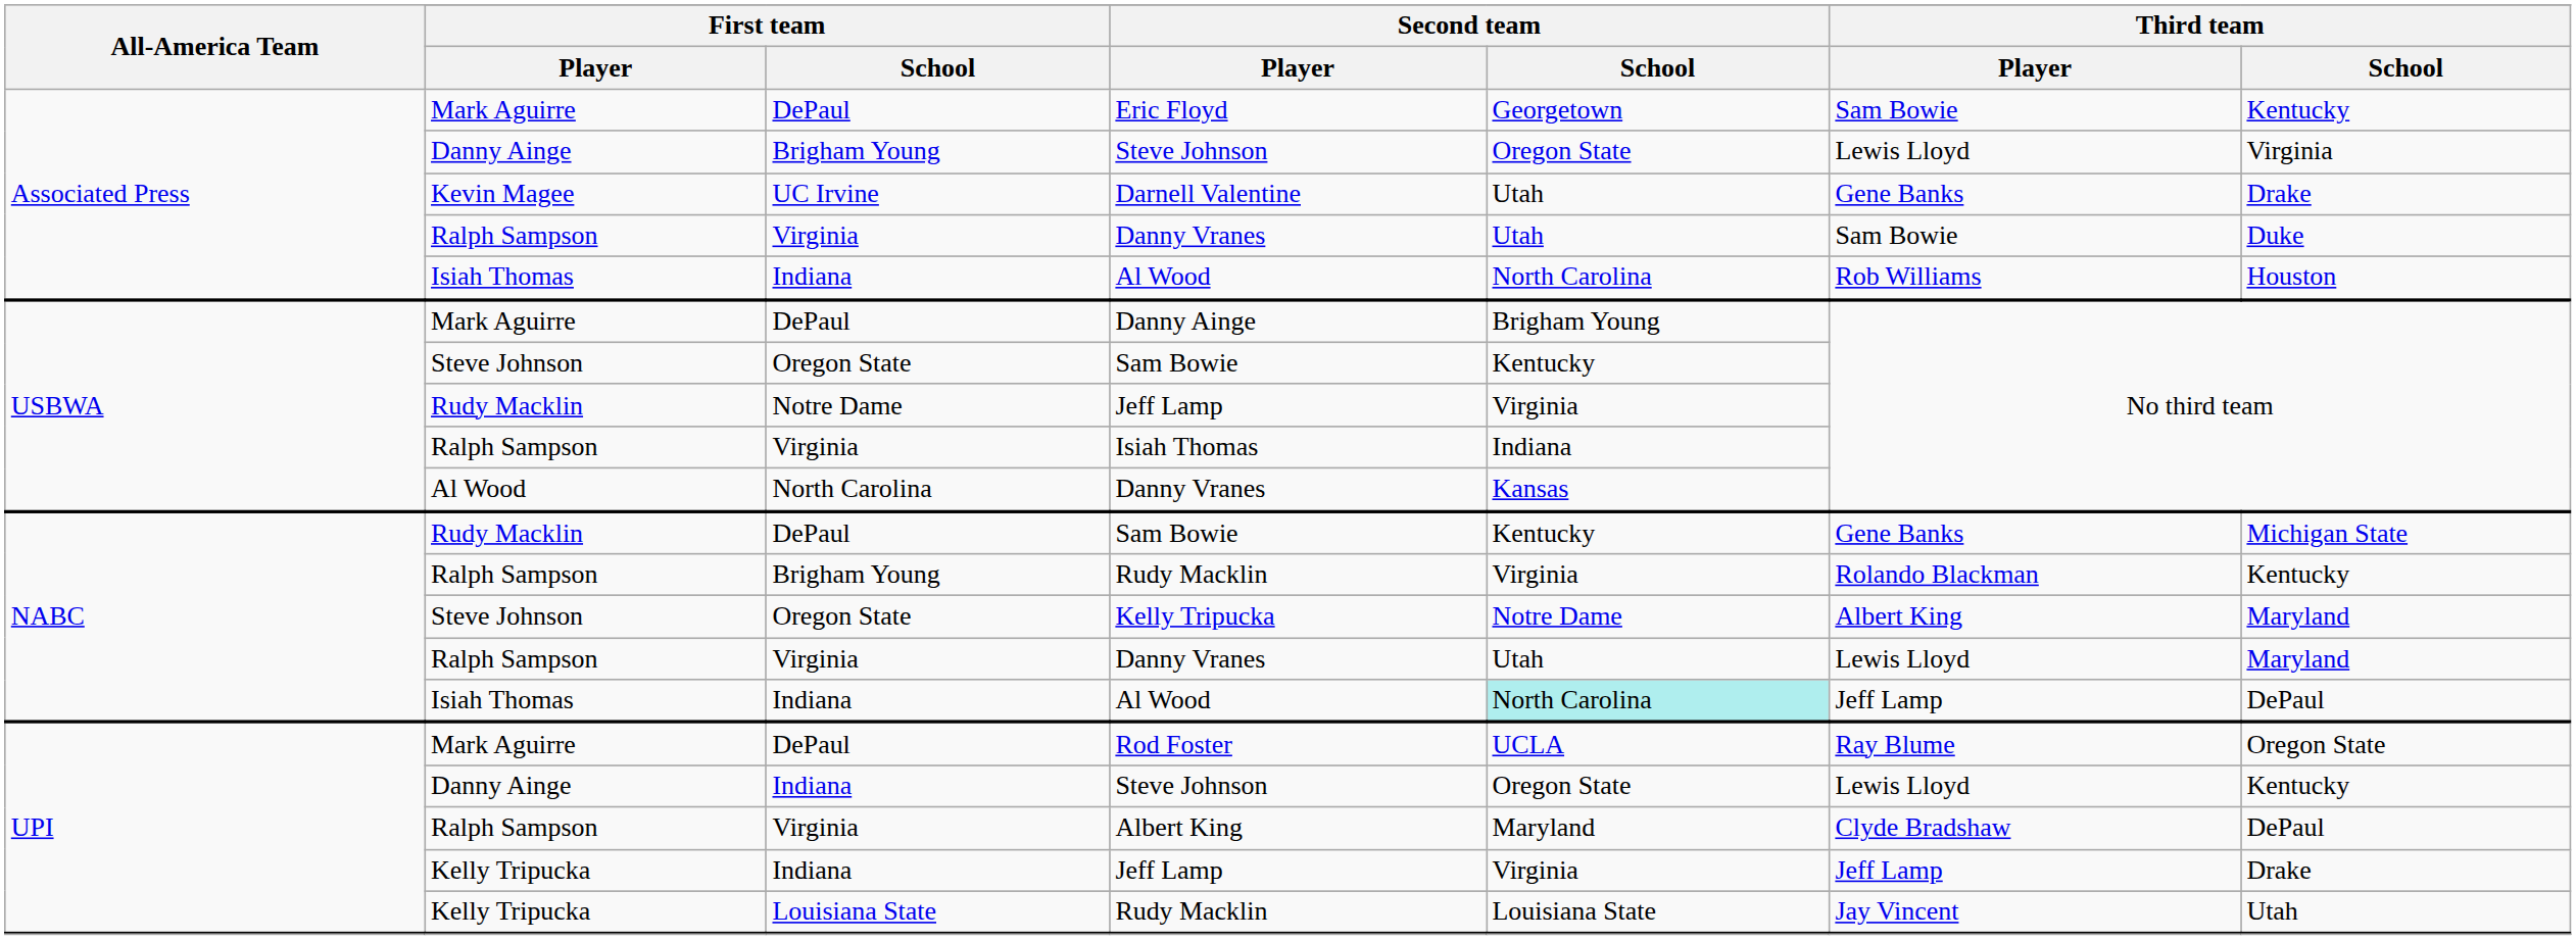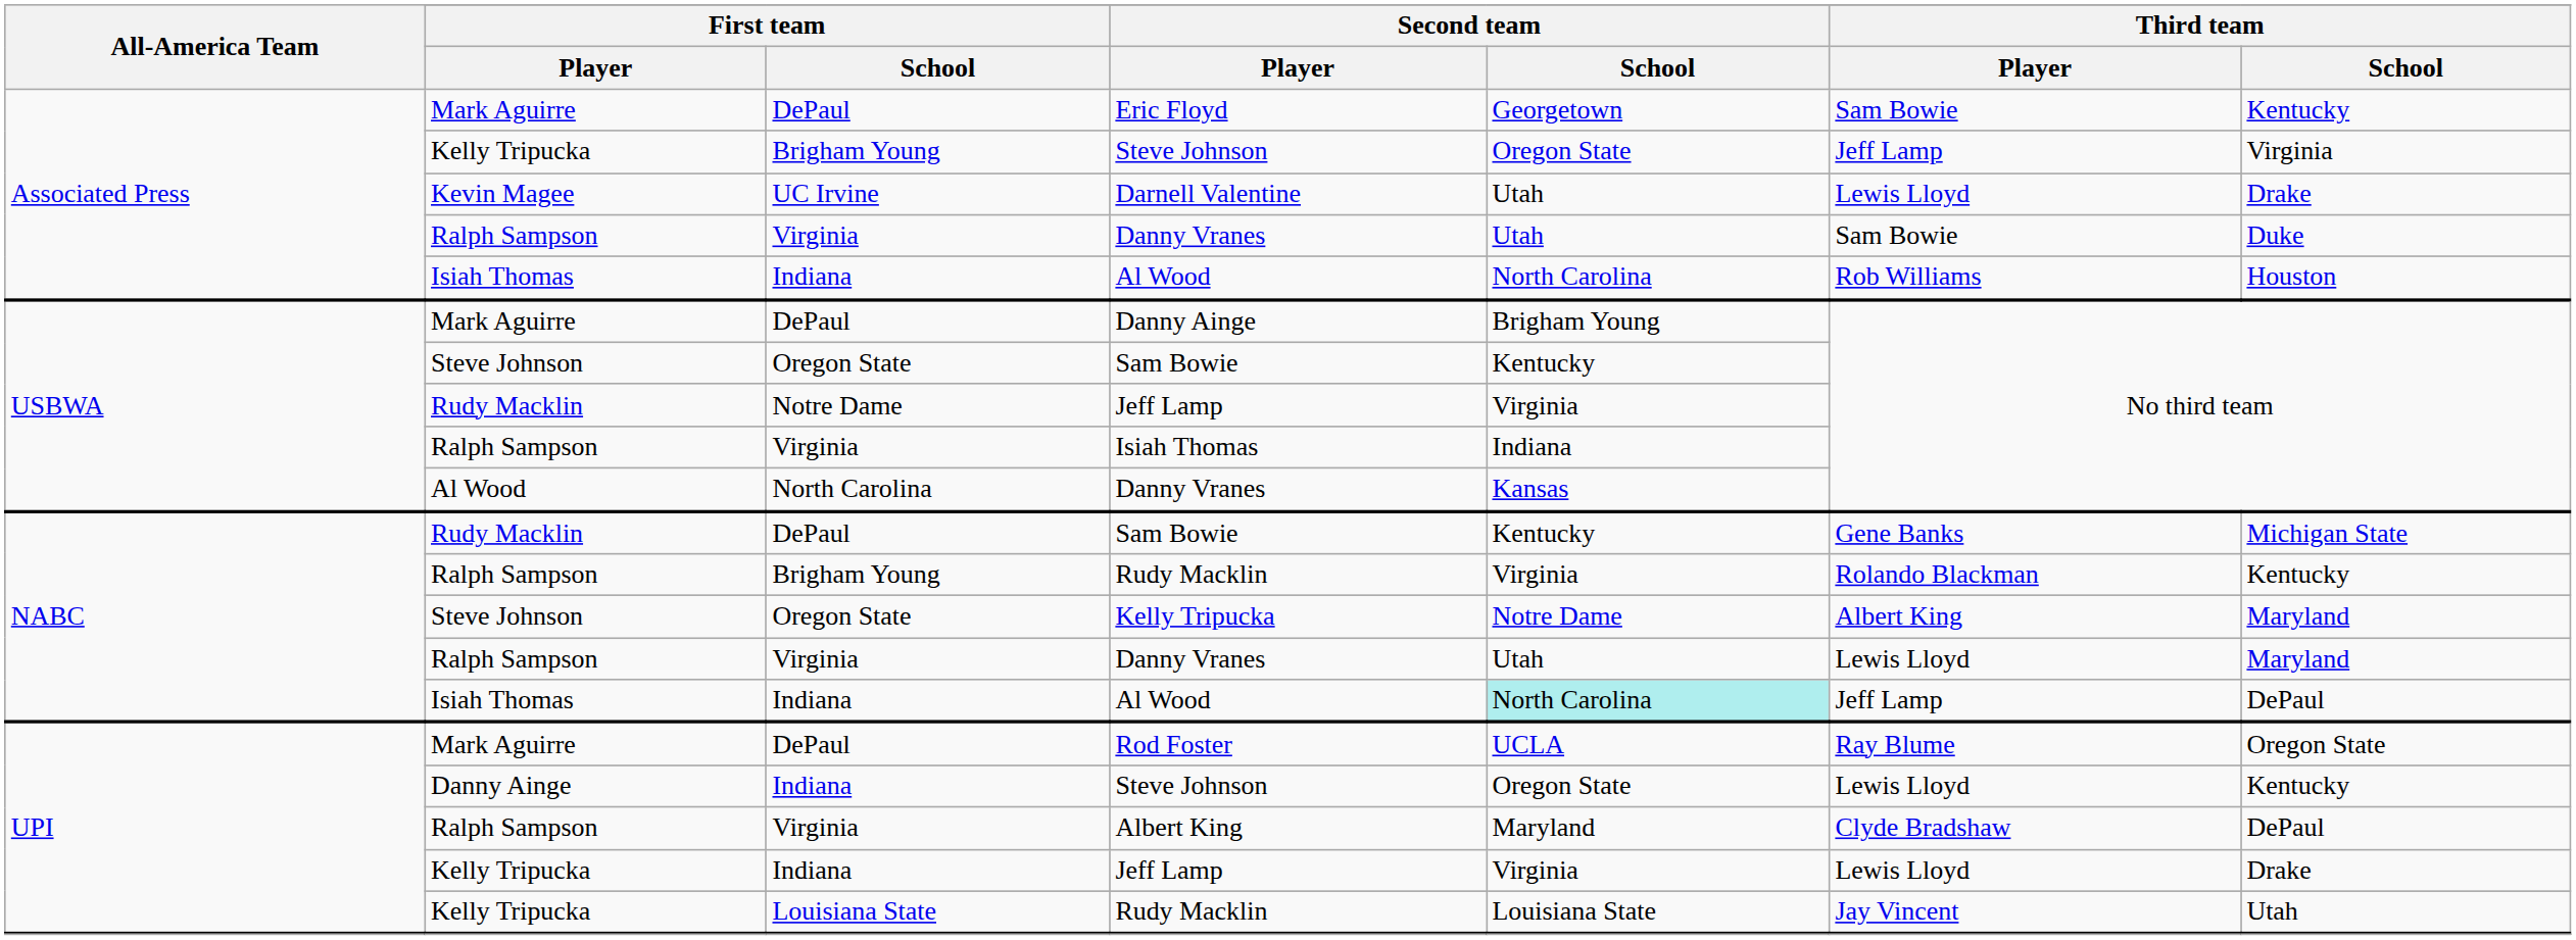 <table class="wikitable" style="width:98%;">
 <tr>
 <th rowspan=3>All-America Team</th>
 </tr>
 <tr>
 <th colspan=2>First team</th>
 <th colspan=2>Second team</th>
 <th colspan=2>Third team</th>
 </tr>
 <tr>
 <th>Player</th>
 <th>School</th>
 <th>Player</th>
 <th>School</th>
 <th>Player</th>
 <th>School</th>
 </tr>
 <tr>
 <td rowspan=5><a href='#'>Associated Press</a></td>
 <td><a href='#'>Mark Aguirre</a></td>
 <td><a href='#'>DePaul</a></td>
 <td><a href='#'>Eric Floyd</a></td>
 <td><a href='#'>Georgetown</a></td>
 <td><a href='#'>Sam Bowie</a></td>
 <td><a href='#'>Kentucky</a></td>
 </tr>
 <tr>
-<td><a href='#'>Danny Ainge</a></td>
+<td>Kelly Tripucka</td>
 <td><a href='#'>Brigham Young</a></td>
 <td><a href='#'>Steve Johnson</a></td>
 <td><a href='#'>Oregon State</a></td>
-<td>Lewis Lloyd</td>
+<td><a href='#'>Jeff Lamp</a></td>
 <td>Virginia</td>
 </tr>
 <tr>
 <td><a href='#'>Kevin Magee</a></td>
 <td><a href='#'>UC Irvine</a></td>
 <td><a href='#'>Darnell Valentine</a></td>
 <td>Utah</td>
-<td><a href='#'>Gene Banks</a></td>
+<td><a href='#'>Lewis Lloyd</a></td>
 <td><a href='#'>Drake</a></td>
 </tr>
 <tr>
 <td><a href='#'>Ralph Sampson</a></td>
 <td><a href='#'>Virginia</a></td>
 <td><a href='#'>Danny Vranes</a></td>
 <td><a href='#'>Utah</a></td>
 <td>Sam Bowie</td>
 <td><a href='#'>Duke</a></td>
 </tr>
 <tr>
 <td><a href='#'>Isiah Thomas</a></td>
 <td><a href='#'>Indiana</a></td>
 <td><a href='#'>Al Wood</a></td>
 <td><a href='#'>North Carolina</a></td>
 <td><a href='#'>Rob Williams</a></td>
 <td><a href='#'>Houston</a></td>
 </tr>
 <tr style = "border-top:2px solid black;">
 <td rowspan=5><a href='#'>USBWA</a></td>
 <td>Mark Aguirre</td>
 <td>DePaul</td>
 <td>Danny Ainge</td>
 <td>Brigham Young</td>
 <td rowspan=5 colspan=3 align=center>No third team</td>
 </tr>
 <tr>
 <td>Steve Johnson</td>
 <td>Oregon State</td>
 <td>Sam Bowie</td>
 <td>Kentucky</td>
 </tr>
 <tr>
 <td><a href='#'>Rudy Macklin</a></td>
 <td>Notre Dame</td>
 <td>Jeff Lamp</td>
 <td>Virginia</td>
 </tr>
 <tr>
 <td>Ralph Sampson</td>
 <td>Virginia</td>
 <td>Isiah Thomas</td>
 <td>Indiana</td>
 </tr>
 <tr>
 <td>Al Wood</td>
 <td>North Carolina</td>
 <td>Danny Vranes</td>
 <td><a href='#'>Kansas</a></td>
 </tr>
 <tr style = "border-top:2px solid black;">
 <td rowspan=5><a href='#'>NABC</a></td>
 <td><a href='#'>Rudy Macklin</a></td>
 <td>DePaul</td>
 <td>Sam Bowie</td>
 <td>Kentucky</td>
 <td><a href='#'>Gene Banks</a></td>
 <td><a href='#'>Michigan State</a></td>
 </tr>
 <tr>
 <td>Ralph Sampson</td>
 <td>Brigham Young</td>
 <td>Rudy Macklin</td>
 <td>Virginia</td>
 <td><a href='#'>Rolando Blackman</a></td>
 <td>Kentucky</td>
 </tr>
 <tr>
 <td>Steve Johnson</td>
 <td>Oregon State</td>
 <td><a href='#'>Kelly Tripucka</a></td>
 <td><a href='#'>Notre Dame</a></td>
 <td><a href='#'>Albert King</a></td>
 <td><a href='#'>Maryland</a></td>
 </tr>
 <tr>
 <td>Ralph Sampson</td>
 <td>Virginia</td>
 <td>Danny Vranes</td>
 <td>Utah</td>
 <td>Lewis Lloyd</td>
 <td><a href='#'>Maryland</a></td>
 </tr>
 <tr>
 <td>Isiah Thomas</td>
 <td>Indiana</td>
 <td>Al Wood</td>
 <td style="background: paleturquoise;">North Carolina</td>
 <td>Jeff Lamp</td>
 <td>DePaul</td>
 </tr>
 <tr style = "border-top:2px solid black;">
 <td rowspan=5><a href='#'>UPI</a></td>
 <td>Mark Aguirre</td>
 <td>DePaul</td>
 <td><a href='#'>Rod Foster</a></td>
 <td><a href='#'>UCLA</a></td>
 <td><a href='#'>Ray Blume</a></td>
 <td>Oregon State</td>
 </tr>
 <tr>
 <td>Danny Ainge</td>
 <td><a href='#'>Indiana</a></td>
 <td>Steve Johnson</td>
 <td>Oregon State</td>
 <td>Lewis Lloyd</td>
 <td>Kentucky</td>
 </tr>
 <tr>
 <td>Ralph Sampson</td>
 <td>Virginia</td>
 <td>Albert King</td>
 <td>Maryland</td>
 <td><a href='#'>Clyde Bradshaw</a></td>
 <td>DePaul</td>
 </tr>
 <tr>
 <td>Kelly Tripucka</td>
 <td>Indiana</td>
 <td>Jeff Lamp</td>
 <td>Virginia</td>
-<td><a href='#'>Jeff Lamp</a></td>
+<td>Lewis Lloyd</td>
 <td>Drake</td>
 </tr>
 <tr>
 <td>Kelly Tripucka</td>
 <td><a href='#'>Louisiana State</a></td>
 <td>Rudy Macklin</td>
 <td>Louisiana State</td>
 <td><a href='#'>Jay Vincent</a></td>
 <td>Utah</td>
 </tr>
 <tr style = "border-top:2px solid black;">
 </tr>
 </table>
